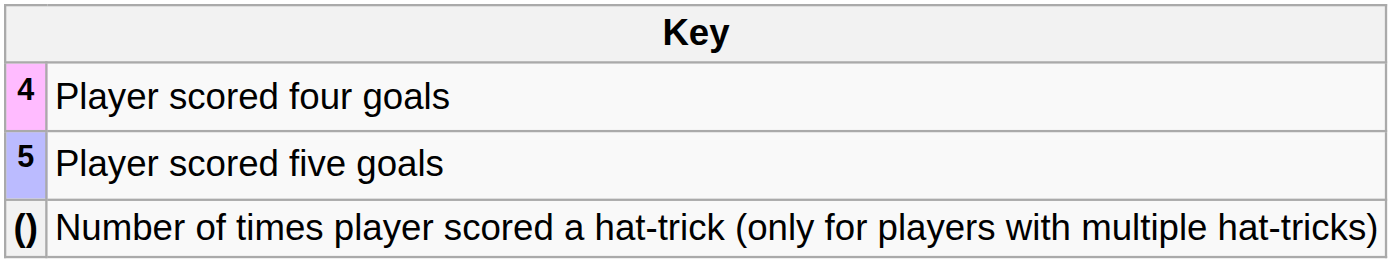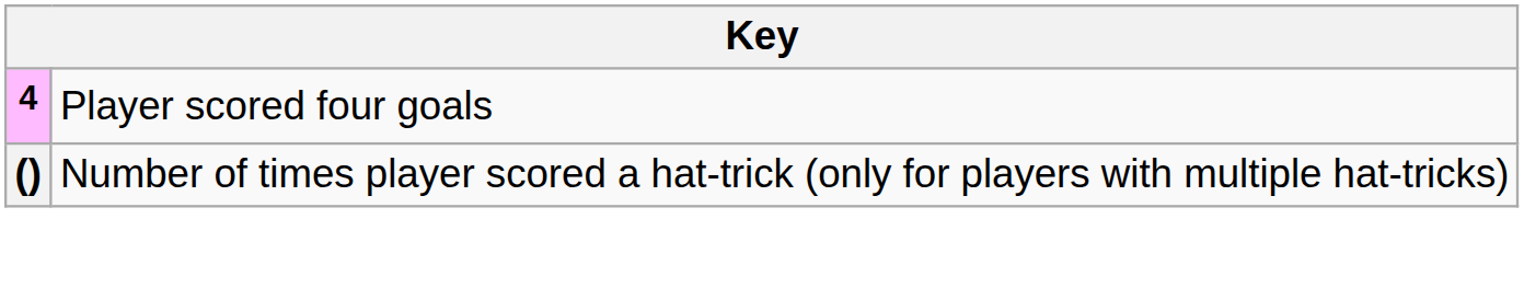 <table class="wikitable plainrowheaders">
 <tr>
 <th colspan="2" scope="col">Key</th>
 </tr>
 <tr>
 <th align="left" scope="row" style="background:#FFBBFF"><sup>4</sup></th>
 <td align="left">Player scored four goals</td>
 </tr>
 <tr>
-<th align="left" scope="row" style="background:#BBBBFF"><sup>5</sup></th>
-<td align="left">Player scored five goals</td>
-</tr>
-<tr>
 <th align="left" scope="row">()</th>
 <td align="left">Number of times player scored a hat-trick (only for players with multiple hat-tricks)</td>
 </tr>
 </table>
